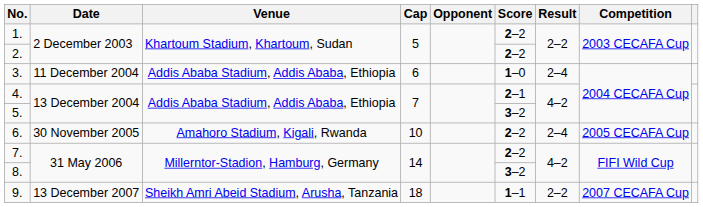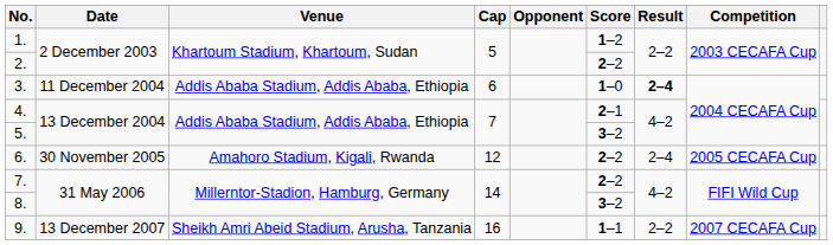 <table class="wikitable sortable" style="text-align:center;">
 <tr>
 <th scope="col">No.</th>
 <th scope="col">Date</th>
 <th scope="col">Venue</th>
 <th>Cap</th>
 <th scope="col">Opponent</th>
 <th scope="col">Score</th>
 <th scope="col">Result</th>
 <th scope="col">Competition</th>
 <th scope="col" class="unsortable"></th>
 </tr>
 <tr>
 <td>1.</td>
 <td rowspan="2" style="text-align:left;">2 December 2003</td>
 <td rowspan="2" style="text-align:left;"><a href='#'>Khartoum Stadium</a>, <a href='#'>Khartoum</a>, Sudan</td>
 <td rowspan="2">5</td>
 <td rowspan="2" style="text-align:left;"></td>
-<td><strong>2</strong>–2</td>
+<td><strong>1</strong>–2</td>
 <td rowspan="2">2–2</td>
 <td rowspan="2"><a href='#'>2003 CECAFA Cup</a></td>
 <td rowspan="2"></td>
 </tr>
 <tr>
 <td>2.</td>
 <td><strong>2</strong>–2</td>
 </tr>
 <tr>
 <td>3.</td>
 <td>11 December 2004</td>
 <td><a href='#'>Addis Ababa Stadium</a>, <a href='#'>Addis Ababa</a>, Ethiopia</td>
 <td>6</td>
 <td></td>
 <td><strong>1</strong>–0</td>
-<td>2–4</td>
+<td><strong>2–4</strong></td>
 <td rowspan="3"><a href='#'>2004 CECAFA Cup</a></td>
 <td></td>
 </tr>
 <tr>
 <td>4.</td>
 <td rowspan="2">13 December 2004</td>
 <td rowspan="2"><a href='#'>Addis Ababa Stadium</a>, <a href='#'>Addis Ababa</a>, Ethiopia</td>
 <td rowspan="2">7</td>
 <td rowspan="2"></td>
 <td><strong>2</strong>–1</td>
 <td rowspan="2">4–2</td>
 <td rowspan="2"></td>
 </tr>
 <tr>
 <td>5.</td>
 <td><strong>3</strong>–2</td>
 </tr>
 <tr>
 <td>6.</td>
 <td>30 November 2005</td>
 <td><a href='#'>Amahoro Stadium</a>, <a href='#'>Kigali</a>, Rwanda</td>
-<td>10</td>
+<td>12</td>
 <td></td>
 <td><strong>2</strong>–2</td>
 <td>2–4</td>
 <td><a href='#'>2005 CECAFA Cup</a></td>
 <td></td>
 </tr>
 <tr>
 <td>7.</td>
 <td rowspan="2">31 May 2006</td>
 <td rowspan="2"><a href='#'>Millerntor-Stadion</a>, <a href='#'>Hamburg</a>, Germany</td>
 <td rowspan="2">14</td>
 <td rowspan="2"></td>
 <td><strong>2</strong>–2</td>
 <td rowspan="2">4–2</td>
 <td rowspan="2"><a href='#'>FIFI Wild Cup</a></td>
 <td rowspan="2"></td>
 </tr>
 <tr>
 <td>8.</td>
 <td><strong>3</strong>–2</td>
 </tr>
 <tr>
 <td>9.</td>
 <td>13 December 2007</td>
 <td><a href='#'>Sheikh Amri Abeid Stadium</a>, <a href='#'>Arusha</a>, Tanzania</td>
-<td>18</td>
+<td>16</td>
 <td></td>
 <td><strong>1</strong>–1</td>
 <td>2–2</td>
 <td><a href='#'>2007 CECAFA Cup</a></td>
 <td></td>
 </tr>
 </table>
